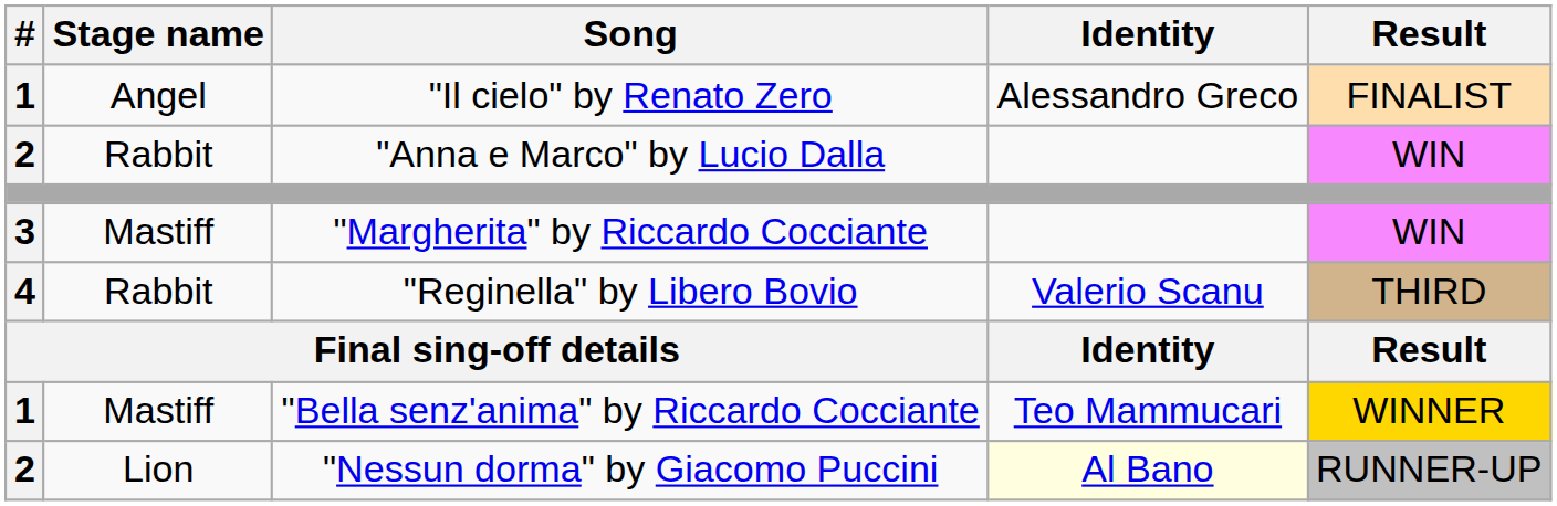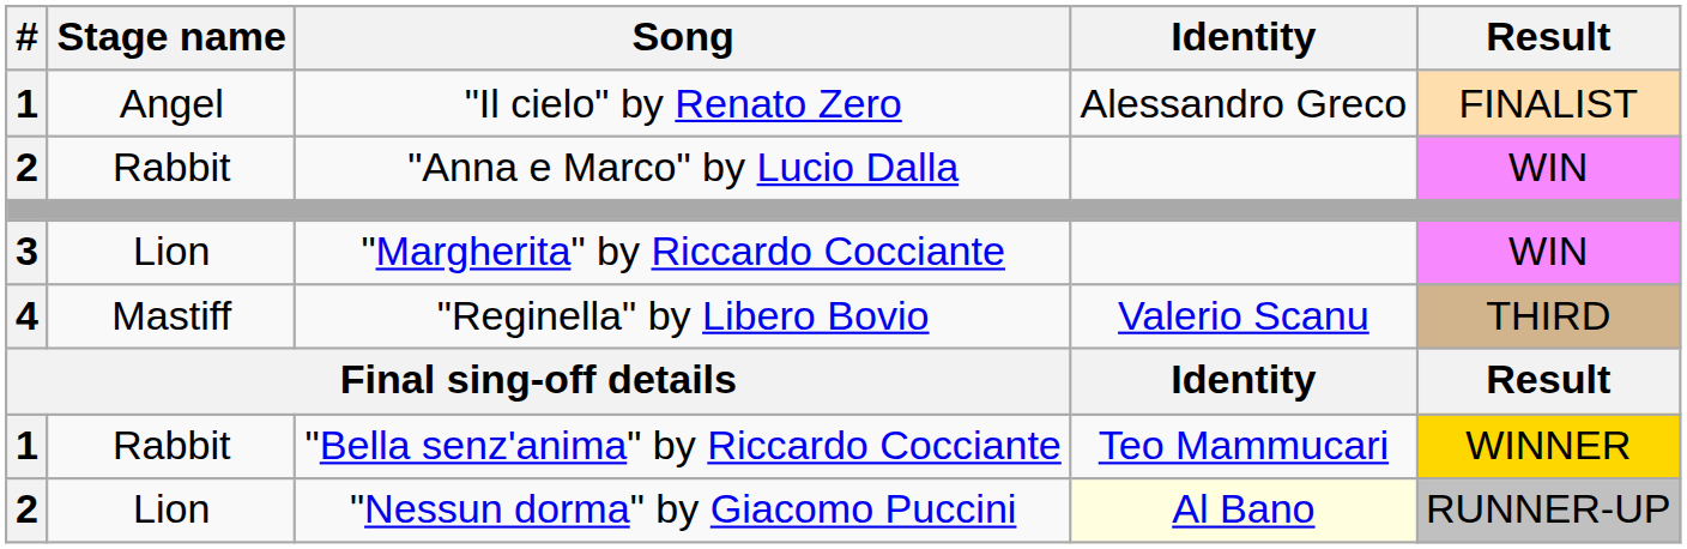 <table class="wikitable plainrowheaders" style="text-align: center;">
 <tr>
 <th>#</th>
 <th>Stage name</th>
 <th>Song</th>
 <th>Identity</th>
 <th>Result</th>
 </tr>
 <tr>
 <th>1</th>
 <td>Angel</td>
 <td>"Il cielo" by <a href='#'>Renato Zero</a></td>
 <td>Alessandro Greco</td>
 <td bgcolor="navajowhite">FINALIST</td>
 </tr>
 <tr>
 <th>2</th>
 <td>Rabbit</td>
 <td>"Anna e Marco" by <a href='#'>Lucio Dalla</a></td>
 <td></td>
 <td bgcolor=#F888FD>WIN</td>
 </tr>
 <tr>
 <td colspan="5" style="background:darkgray"></td>
 </tr>
 <tr>
 <th>3</th>
-<td>Mastiff</td>
+<td>Lion</td>
 <td>"<a href='#'>Margherita</a>" by <a href='#'>Riccardo Cocciante</a></td>
 <td></td>
 <td bgcolor=#F888FD>WIN</td>
 </tr>
 <tr>
 <th>4</th>
-<td>Rabbit</td>
+<td>Mastiff</td>
 <td>"Reginella" by <a href='#'>Libero Bovio</a></td>
 <td><a href='#'>Valerio Scanu</a></td>
 <td bgcolor=tan>THIRD</td>
 </tr>
 <tr>
 <th colspan="3">Final sing-off details</th>
 <th>Identity</th>
 <th>Result</th>
 </tr>
 <tr>
 <th>1</th>
-<td>Mastiff</td>
+<td>Rabbit</td>
 <td>"<a href='#'>Bella senz'anima</a>" by <a href='#'>Riccardo Cocciante</a></td>
 <td><a href='#'>Teo Mammucari</a></td>
 <td bgcolor=gold>WINNER</td>
 </tr>
 <tr>
 <th>2</th>
 <td>Lion</td>
 <td>"<a href='#'>Nessun dorma</a>" by <a href='#'>Giacomo Puccini</a></td>
 <td style="background: lightyellow;"><a href='#'>Al Bano</a></td>
 <td bgcolor=silver>RUNNER-UP</td>
 </tr>
 </table>
